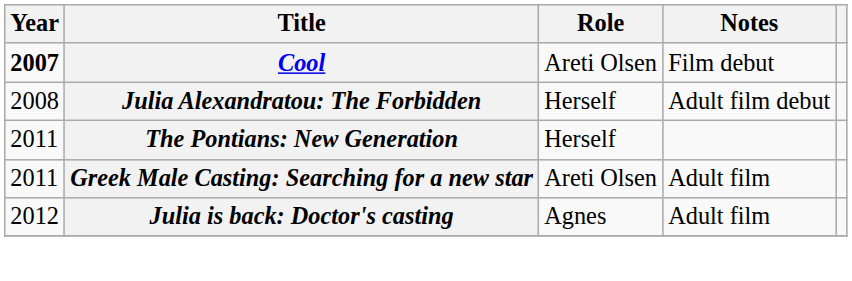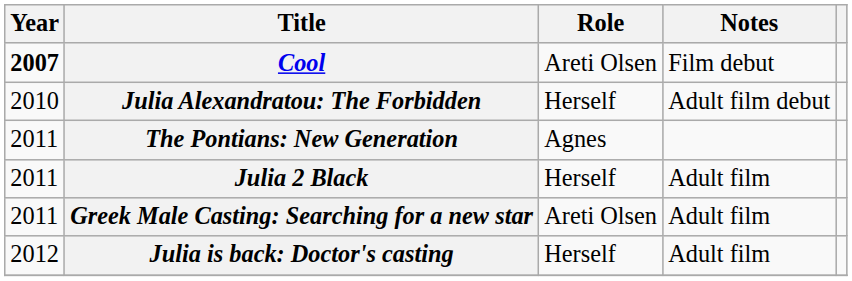 <table class="wikitable plainrowheaders sortable" style="margin-right: 0;">
 <tr>
 <th scope="col">Year</th>
 <th scope="col">Title</th>
 <th scope="col">Role</th>
 <th scope="col" class="unsortable">Notes</th>
 <th scope="col" class="unsortable"></th>
 </tr>
 <tr>
 <td><strong>2007</strong></td>
 <th scope="row"><em><a href='#'>Cool</a></em></th>
 <td>Areti Olsen</td>
 <td>Film debut</td>
 <td></td>
 </tr>
 <tr>
-<td>2008</td>
+<td>2010</td>
 <th scope="row"><em>Julia Alexandratou: The Forbidden</em></th>
 <td>Herself</td>
 <td>Adult film debut</td>
 <td></td>
 </tr>
 <tr>
 <td>2011</td>
 <th scope="row"><em>The Pontians: New Generation</em></th>
+<td>Agnes</td>
+<td></td>
+<td></td>
+</tr>
+<tr>
+<td>2011</td>
+<th scope="row"><em>Julia 2 Black</em></th>
 <td>Herself</td>
-<td></td>
+<td>Adult film</td>
 <td></td>
 </tr>
 <tr>
 <td>2011</td>
 <th scope="row"><em>Greek Male Casting: Searching for a new star</em></th>
 <td>Areti Olsen</td>
 <td>Adult film</td>
 <td></td>
 </tr>
 <tr>
 <td>2012</td>
 <th scope="row"><em>Julia is back: Doctor's casting</em></th>
-<td>Agnes</td>
+<td>Herself</td>
 <td>Adult film</td>
 <td></td>
 </tr>
 <tr>
 </tr>
 </table>
